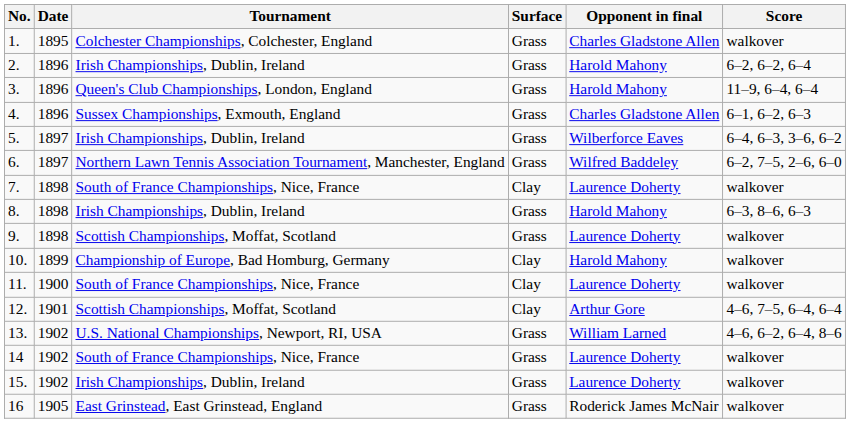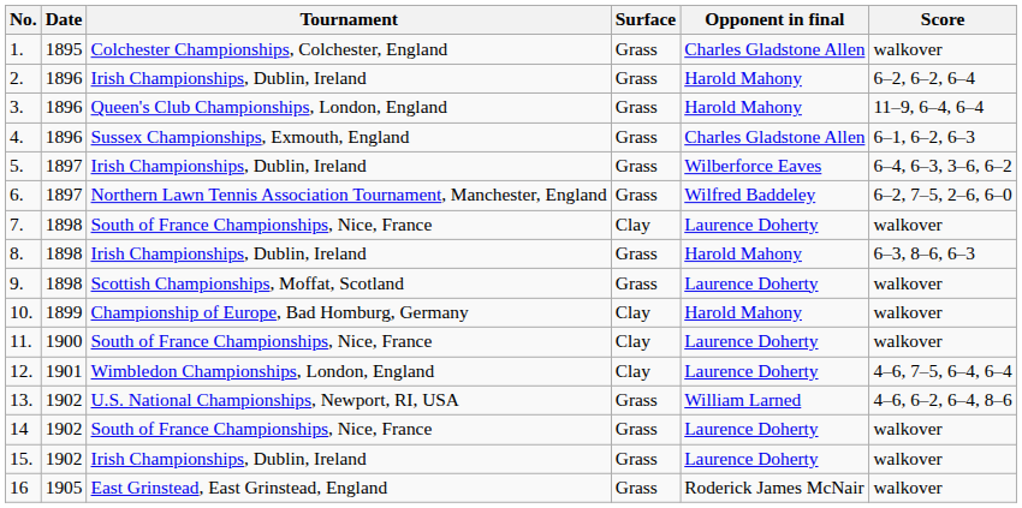 <table class="sortable wikitable">
 <tr>
 <th>No.</th>
 <th>Date</th>
 <th>Tournament</th>
 <th>Surface</th>
 <th>Opponent in final</th>
 <th>Score</th>
 </tr>
 <tr bgcolor=>
 <td>1.</td>
 <td>1895</td>
 <td><a href='#'>Colchester Championships</a>, Colchester, England</td>
 <td>Grass</td>
 <td> <a href='#'>Charles Gladstone Allen</a></td>
 <td>walkover</td>
 </tr>
 <tr bgcolor=>
 <td>2.</td>
 <td>1896</td>
 <td><a href='#'>Irish Championships</a>, Dublin, Ireland</td>
 <td>Grass</td>
 <td> <a href='#'>Harold Mahony</a></td>
 <td>6–2, 6–2, 6–4</td>
 </tr>
 <tr bgcolor=>
 <td>3.</td>
 <td>1896</td>
 <td><a href='#'>Queen's Club Championships</a>, London, England</td>
 <td>Grass</td>
 <td> <a href='#'>Harold Mahony</a></td>
 <td>11–9, 6–4, 6–4</td>
 </tr>
 <tr bgcolor=>
 <td>4.</td>
 <td>1896</td>
 <td><a href='#'>Sussex Championships</a>, Exmouth, England</td>
 <td>Grass</td>
 <td> <a href='#'>Charles Gladstone Allen</a></td>
 <td>6–1, 6–2, 6–3</td>
 </tr>
 <tr bgcolor=>
 <td>5.</td>
 <td>1897</td>
 <td><a href='#'>Irish Championships</a>, Dublin, Ireland</td>
 <td>Grass</td>
 <td> <a href='#'>Wilberforce Eaves</a></td>
 <td>6–4, 6–3, 3–6, 6–2</td>
 </tr>
 <tr bgcolor=>
 <td>6.</td>
 <td>1897</td>
 <td><a href='#'>Northern Lawn Tennis Association Tournament</a>, Manchester, England</td>
 <td>Grass</td>
 <td> <a href='#'>Wilfred Baddeley</a></td>
 <td>6–2, 7–5, 2–6, 6–0</td>
 </tr>
 <tr bgcolor=>
 <td>7.</td>
 <td>1898</td>
 <td><a href='#'>South of France Championships</a>, Nice, France</td>
 <td>Clay</td>
 <td> <a href='#'>Laurence Doherty</a></td>
 <td>walkover</td>
 </tr>
 <tr bgcolor=>
 <td>8.</td>
 <td>1898</td>
 <td><a href='#'>Irish Championships</a>, Dublin, Ireland</td>
 <td>Grass</td>
 <td> <a href='#'>Harold Mahony</a></td>
 <td>6–3, 8–6, 6–3</td>
 </tr>
 <tr bgcolor=>
 <td>9.</td>
 <td>1898</td>
 <td><a href='#'>Scottish Championships</a>, Moffat, Scotland</td>
 <td>Grass</td>
 <td> <a href='#'>Laurence Doherty</a></td>
 <td>walkover</td>
 </tr>
 <tr bgcolor=>
 <td>10.</td>
 <td>1899</td>
 <td><a href='#'>Championship of Europe</a>, Bad Homburg, Germany</td>
 <td>Clay</td>
 <td> <a href='#'>Harold Mahony</a></td>
 <td>walkover</td>
 </tr>
 <tr bgcolor=>
 <td>11.</td>
 <td>1900</td>
 <td><a href='#'>South of France Championships</a>, Nice, France</td>
 <td>Clay</td>
 <td> <a href='#'>Laurence Doherty</a></td>
 <td>walkover</td>
 </tr>
 <tr bgcolor=>
 <td>12.</td>
 <td>1901</td>
-<td><a href='#'>Scottish Championships</a>, Moffat, Scotland</td>
+<td><a href='#'>Wimbledon Championships</a>, London, England</td>
 <td>Clay</td>
-<td> <a href='#'>Arthur Gore</a></td>
+<td> <a href='#'>Laurence Doherty</a></td>
 <td>4–6, 7–5, 6–4, 6–4</td>
 </tr>
 <tr bgcolor=>
 <td>13.</td>
 <td>1902</td>
 <td><a href='#'>U.S. National Championships</a>, Newport, RI, USA</td>
 <td>Grass</td>
 <td> <a href='#'>William Larned</a></td>
 <td>4–6, 6–2, 6–4, 8–6</td>
 </tr>
 <tr bgcolor=>
 <td>14</td>
 <td>1902</td>
 <td><a href='#'>South of France Championships</a>, Nice, France</td>
 <td>Grass</td>
 <td> <a href='#'>Laurence Doherty</a></td>
 <td>walkover</td>
 </tr>
 <tr bgcolor=>
 <td>15.</td>
 <td>1902</td>
 <td><a href='#'>Irish Championships</a>, Dublin, Ireland</td>
 <td>Grass</td>
 <td> <a href='#'>Laurence Doherty</a></td>
 <td>walkover</td>
 </tr>
 <tr bgcolor=>
 <td>16</td>
 <td>1905</td>
 <td><a href='#'>East Grinstead</a>, East Grinstead, England</td>
 <td>Grass</td>
 <td> Roderick James McNair</td>
 <td>walkover</td>
 </tr>
 </table>
